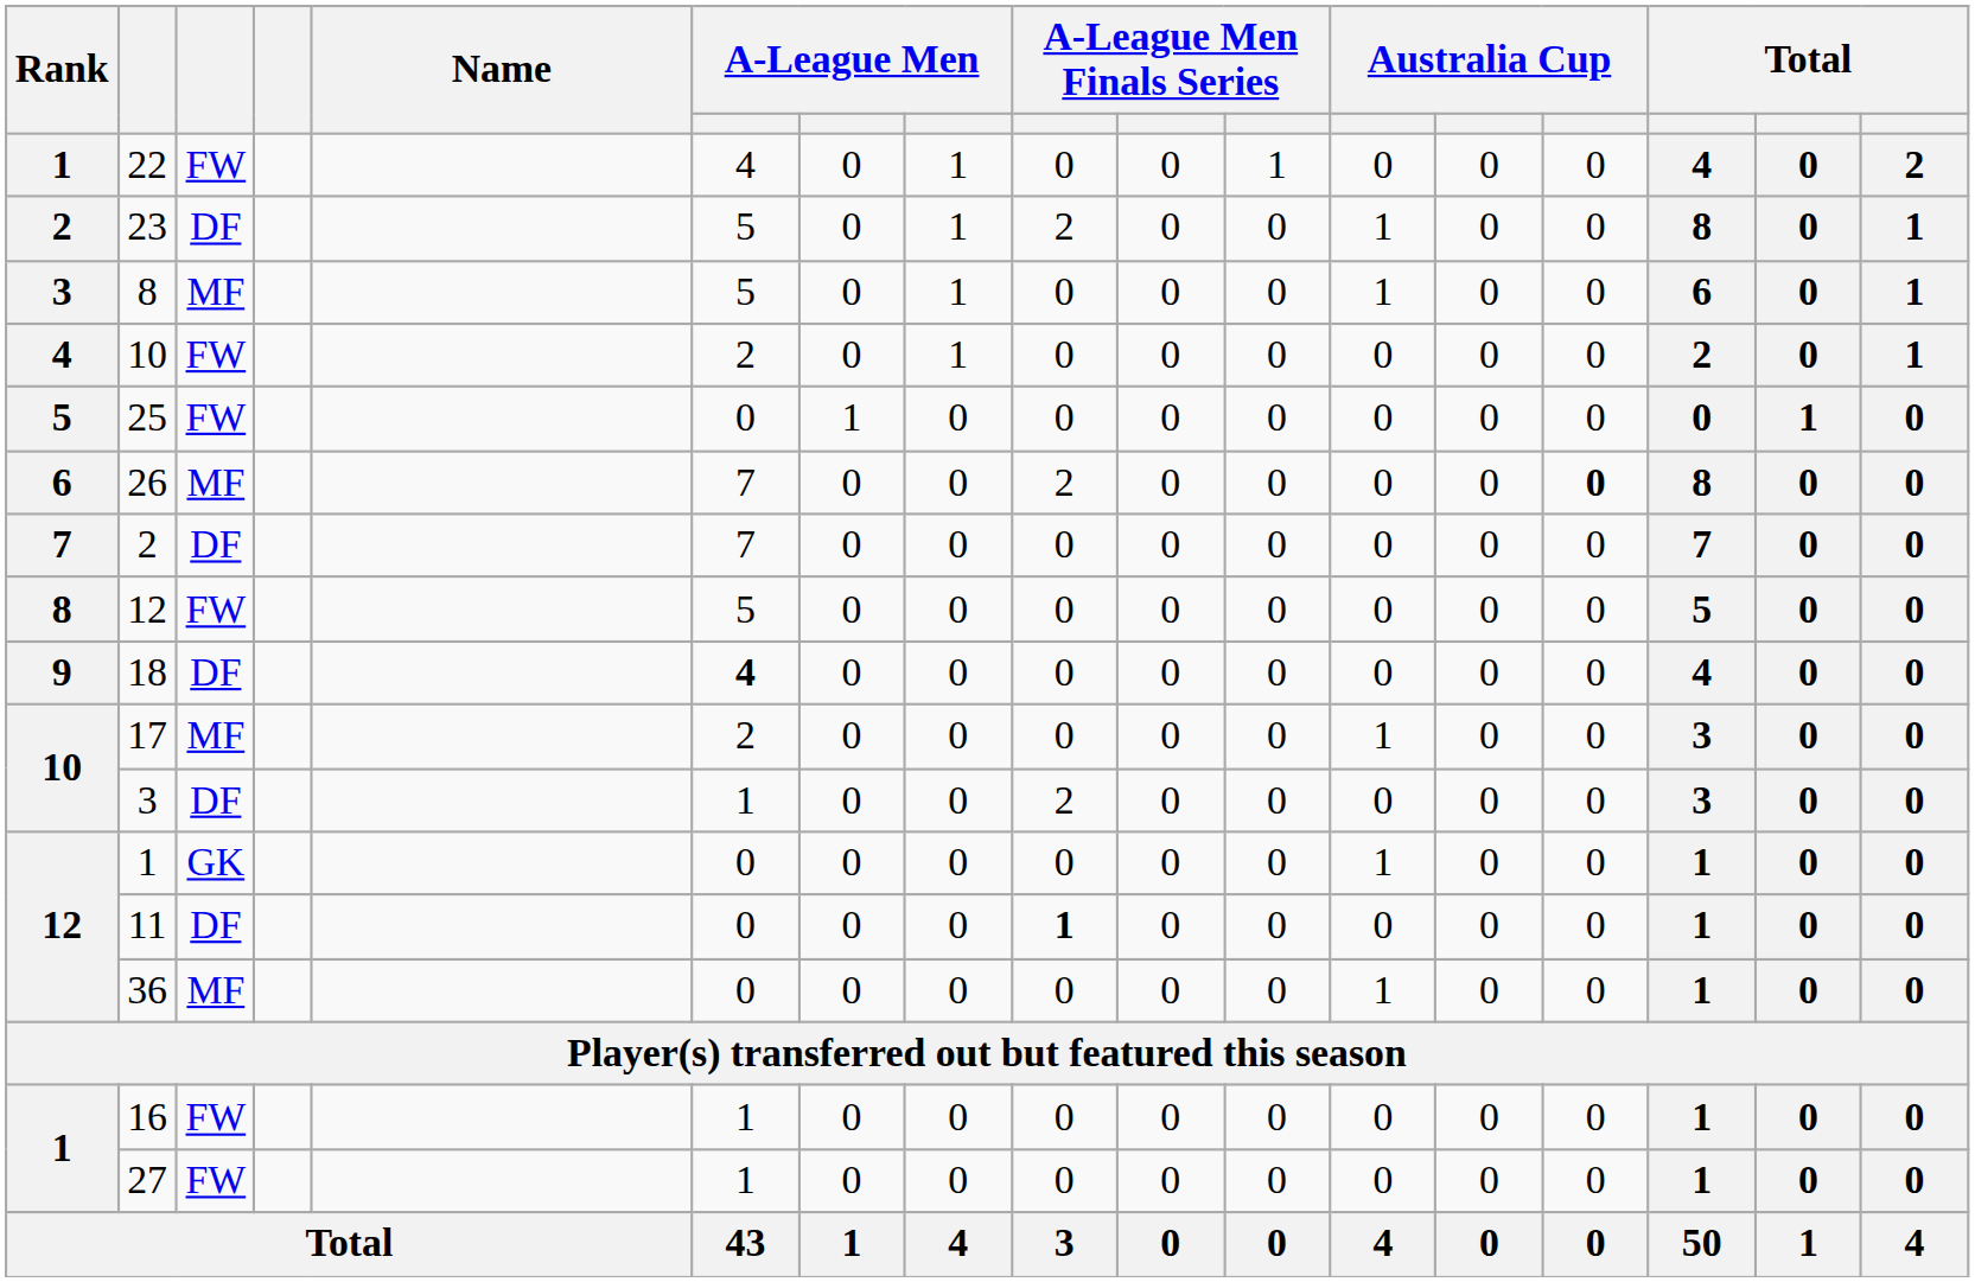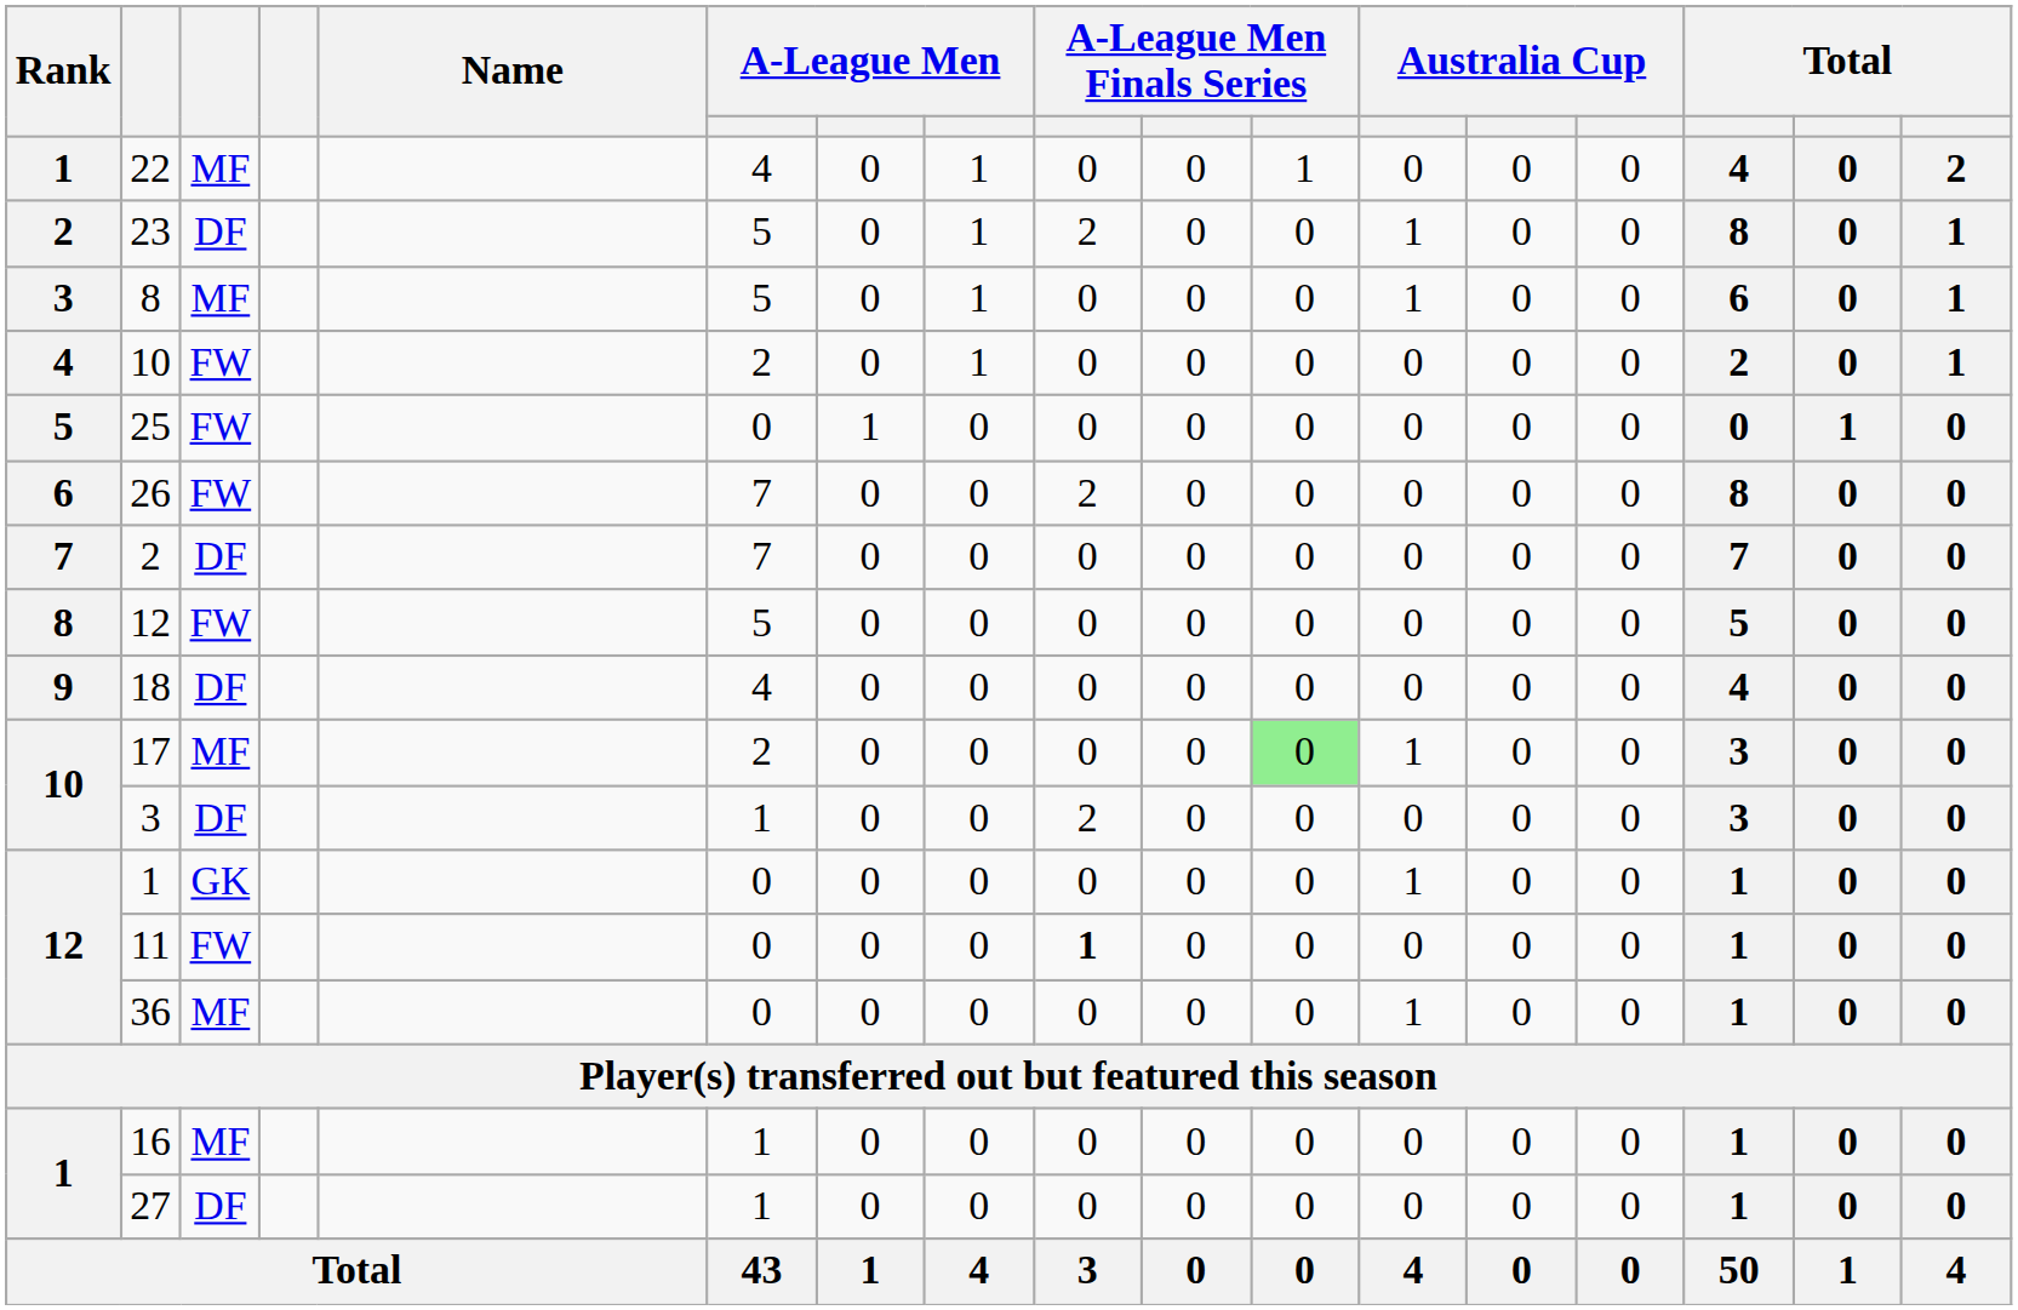 <table class="wikitable sortable" style="text-align:center;">
 <tr>
 <th rowspan="2" width="15">Rank</th>
 <th rowspan="2" width="15"></th>
 <th rowspan="2" width="15"></th>
 <th rowspan="2" width="15"></th>
 <th rowspan="2" width="145">Name</th>
 <th colspan="3" width="120"><a href='#'>A-League Men</a></th>
 <th colspan="3" width="120"><a href='#'>A-League Men Finals Series</a></th>
 <th colspan="3" width="120"><a href='#'>Australia Cup</a></th>
 <th colspan="3" width="120">Total</th>
 </tr>
 <tr>
 <th style="width:30px"></th>
 <th style="width:30px"></th>
 <th style="width:30px"></th>
 <th style="width:30px"></th>
 <th style="width:30px"></th>
 <th style="width:30px"></th>
 <th style="width:30px"></th>
 <th style="width:30px"></th>
 <th style="width:30px"></th>
 <th style="width:30px"></th>
 <th style="width:30px"></th>
 <th style="width:30px"></th>
 </tr>
 <tr>
 <th>1</th>
 <td>22</td>
-<td><a href='#'>FW</a></td>
+<td><a href='#'>MF</a></td>
 <td></td>
 <td align="left"><br></td>
 <td>4</td>
 <td>0</td>
 <td>1<br></td>
 <td>0</td>
 <td>0</td>
 <td>1</td>
 <td>0</td>
 <td>0</td>
 <td>0<br></td>
 <th>4</th>
 <th>0</th>
 <th>2</th>
 </tr>
 <tr>
 <th>2</th>
 <td>23</td>
 <td><a href='#'>DF</a></td>
 <td></td>
 <td align="left"><br></td>
 <td>5</td>
 <td>0</td>
 <td>1<br></td>
 <td>2</td>
 <td>0</td>
 <td>0<br></td>
 <td>1</td>
 <td>0</td>
 <td>0<br></td>
 <th>8</th>
 <th>0</th>
 <th>1</th>
 </tr>
 <tr>
 <th>3</th>
 <td>8</td>
 <td><a href='#'>MF</a></td>
 <td></td>
 <td align="left"><br></td>
 <td>5</td>
 <td>0</td>
 <td>1<br></td>
 <td>0</td>
 <td>0</td>
 <td>0<br></td>
 <td>1</td>
 <td>0</td>
 <td>0<br></td>
 <th>6</th>
 <th>0</th>
 <th>1</th>
 </tr>
 <tr>
 <th>4</th>
 <td>10</td>
 <td><a href='#'>FW</a></td>
 <td></td>
 <td align="left"><br></td>
 <td>2</td>
 <td>0</td>
 <td>1<br></td>
 <td>0</td>
 <td>0</td>
 <td>0<br></td>
 <td>0</td>
 <td>0</td>
 <td>0<br></td>
 <th>2</th>
 <th>0</th>
 <th>1</th>
 </tr>
 <tr>
 <th>5</th>
 <td>25</td>
 <td><a href='#'>FW</a></td>
 <td></td>
 <td align="left"><br></td>
 <td>0</td>
 <td>1</td>
 <td>0<br></td>
 <td>0</td>
 <td>0</td>
 <td>0<br></td>
 <td>0</td>
 <td>0</td>
 <td>0<br></td>
 <th>0</th>
 <th>1</th>
 <th>0</th>
 </tr>
 <tr>
 <th>6</th>
 <td>26</td>
-<td><a href='#'>MF</a></td>
+<td><a href='#'>FW</a></td>
 <td></td>
 <td align="left"><br></td>
 <td>7</td>
 <td>0</td>
 <td>0<br></td>
 <td>2</td>
 <td>0</td>
 <td>0<br></td>
 <td>0</td>
 <td>0</td>
-<td><strong>0<br></strong></td>
+<td>0<br></td>
 <th>8</th>
 <th>0</th>
 <th>0</th>
 </tr>
 <tr>
 <th>7</th>
 <td>2</td>
 <td><a href='#'>DF</a></td>
 <td></td>
 <td align="left"><br></td>
 <td>7</td>
 <td>0</td>
 <td>0<br></td>
 <td>0</td>
 <td>0</td>
 <td>0<br></td>
 <td>0</td>
 <td>0</td>
 <td>0<br></td>
 <th>7</th>
 <th>0</th>
 <th>0</th>
 </tr>
 <tr>
 <th>8</th>
 <td>12</td>
 <td><a href='#'>FW</a></td>
 <td></td>
 <td align="left"><br></td>
 <td>5</td>
 <td>0</td>
 <td>0<br></td>
 <td>0</td>
 <td>0</td>
 <td>0<br></td>
 <td>0</td>
 <td>0</td>
 <td>0<br></td>
 <th>5</th>
 <th>0</th>
 <th>0</th>
 </tr>
 <tr>
 <th>9</th>
 <td>18</td>
 <td><a href='#'>DF</a></td>
 <td></td>
 <td align="left"><br></td>
-<td><strong>4</strong></td>
+<td>4</td>
 <td>0</td>
 <td>0<br></td>
 <td>0</td>
 <td>0</td>
 <td>0<br></td>
 <td>0</td>
 <td>0</td>
 <td>0<br></td>
 <th>4</th>
 <th>0</th>
 <th>0</th>
 </tr>
 <tr>
 <th rowspan="2">10</th>
 <td>17</td>
 <td><a href='#'>MF</a></td>
 <td></td>
 <td align="left"><br></td>
 <td>2</td>
 <td>0</td>
 <td>0<br></td>
 <td>0</td>
 <td>0</td>
-<td>0<br></td>
+<td style="background: lightgreen;">0<br></td>
 <td>1</td>
 <td>0</td>
 <td>0<br></td>
 <th>3</th>
 <th>0</th>
 <th>0</th>
 </tr>
 <tr>
 <td>3</td>
 <td><a href='#'>DF</a></td>
 <td></td>
 <td align="left"><br></td>
 <td>1</td>
 <td>0</td>
 <td>0<br></td>
 <td>2</td>
 <td>0</td>
 <td>0<br></td>
 <td>0</td>
 <td>0</td>
 <td>0<br></td>
 <th>3</th>
 <th>0</th>
 <th>0</th>
 </tr>
 <tr>
 <th rowspan="3">12</th>
 <td>1</td>
 <td><a href='#'>GK</a></td>
 <td></td>
 <td align="left"><br></td>
 <td>0</td>
 <td>0</td>
 <td>0<br></td>
 <td>0</td>
 <td>0</td>
 <td>0<br></td>
 <td>1</td>
 <td>0</td>
 <td>0<br></td>
 <th>1</th>
 <th>0</th>
 <th>0</th>
 </tr>
 <tr>
 <td>11</td>
-<td><a href='#'>DF</a></td>
+<td><a href='#'>FW</a></td>
 <td></td>
 <td align="left"><br></td>
 <td>0</td>
 <td>0</td>
 <td>0<br></td>
 <td><strong>1</strong></td>
 <td>0</td>
 <td>0<br></td>
 <td>0</td>
 <td>0</td>
 <td>0<br></td>
 <th>1</th>
 <th>0</th>
 <th>0</th>
 </tr>
 <tr>
 <td>36</td>
 <td><a href='#'>MF</a></td>
 <td></td>
 <td align="left"><br></td>
 <td>0</td>
 <td>0</td>
 <td>0<br></td>
 <td>0</td>
 <td>0</td>
 <td>0<br></td>
 <td>1</td>
 <td>0</td>
 <td>0<br></td>
 <th>1</th>
 <th>0</th>
 <th>0</th>
 </tr>
 <tr>
 <th colspan="17">Player(s) transferred out but featured this season</th>
 </tr>
 <tr>
 <th rowspan="2">1</th>
 <td>16</td>
-<td><a href='#'>FW</a></td>
+<td><a href='#'>MF</a></td>
 <td></td>
 <td align="left"><br></td>
 <td>1</td>
 <td>0</td>
 <td>0<br></td>
 <td>0</td>
 <td>0</td>
 <td>0<br></td>
 <td>0</td>
 <td>0</td>
 <td>0<br></td>
 <th>1</th>
 <th>0</th>
 <th>0</th>
 </tr>
 <tr>
 <td>27</td>
-<td><a href='#'>FW</a></td>
+<td><a href='#'>DF</a></td>
 <td></td>
 <td align="left"><br></td>
 <td>1</td>
 <td>0</td>
 <td>0<br></td>
 <td>0</td>
 <td>0</td>
 <td>0<br></td>
 <td>0</td>
 <td>0</td>
 <td>0<br></td>
 <th>1</th>
 <th>0</th>
 <th>0</th>
 </tr>
 <tr>
 <th colspan="5">Total<br></th>
 <th>43</th>
 <th>1</th>
 <th>4<br></th>
 <th>3</th>
 <th>0</th>
 <th>0<br></th>
 <th>4</th>
 <th>0</th>
 <th>0<br></th>
 <th>50</th>
 <th>1</th>
 <th>4</th>
 </tr>
 </table>
